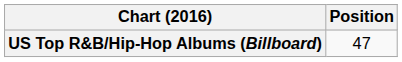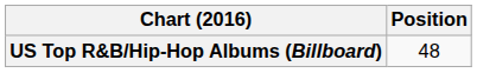 <table class="wikitable plainrowheaders" style="text-align:center">
 <tr>
 <th scope="col">Chart (2016)</th>
 <th scope="col">Position</th>
 </tr>
 <tr>
 <th scope="row">US Top R&B/Hip-Hop Albums (<em>Billboard</em>)</th>
-<td>47</td>
+<td>48</td>
 </tr>
 </table>
